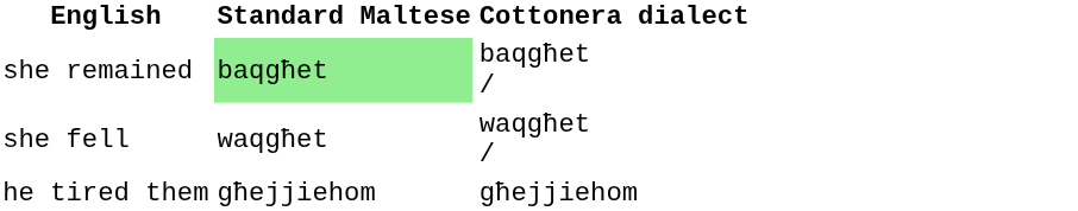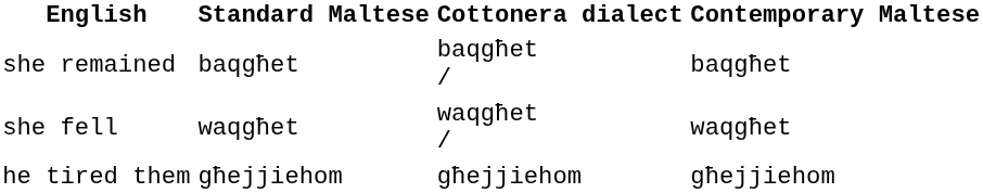 <table class="wiki table">
 <tr>
 <th>English</th>
 <th>Standard Maltese</th>
 <th>Cottonera dialect</th>
+<th>Contemporary Maltese</th>
 </tr>
 <tr>
 <td>she remained</td>
-<td style="background: lightgreen;">baqgħet<br></td>
+<td>baqgħet<br></td>
 <td>baqgħet<br> / </td>
+<td>baqgħet<br></td>
 </tr>
 <tr>
 <td>she fell</td>
 <td>waqgħet<br></td>
 <td>waqgħet<br> / </td>
+<td>waqgħet<br></td>
 </tr>
 <tr>
 <td>he tired them</td>
 <td>għejjiehom<br></td>
 <td>għejjiehom<br></td>
+<td>għejjiehom<br></td>
 </tr>
 </table>
